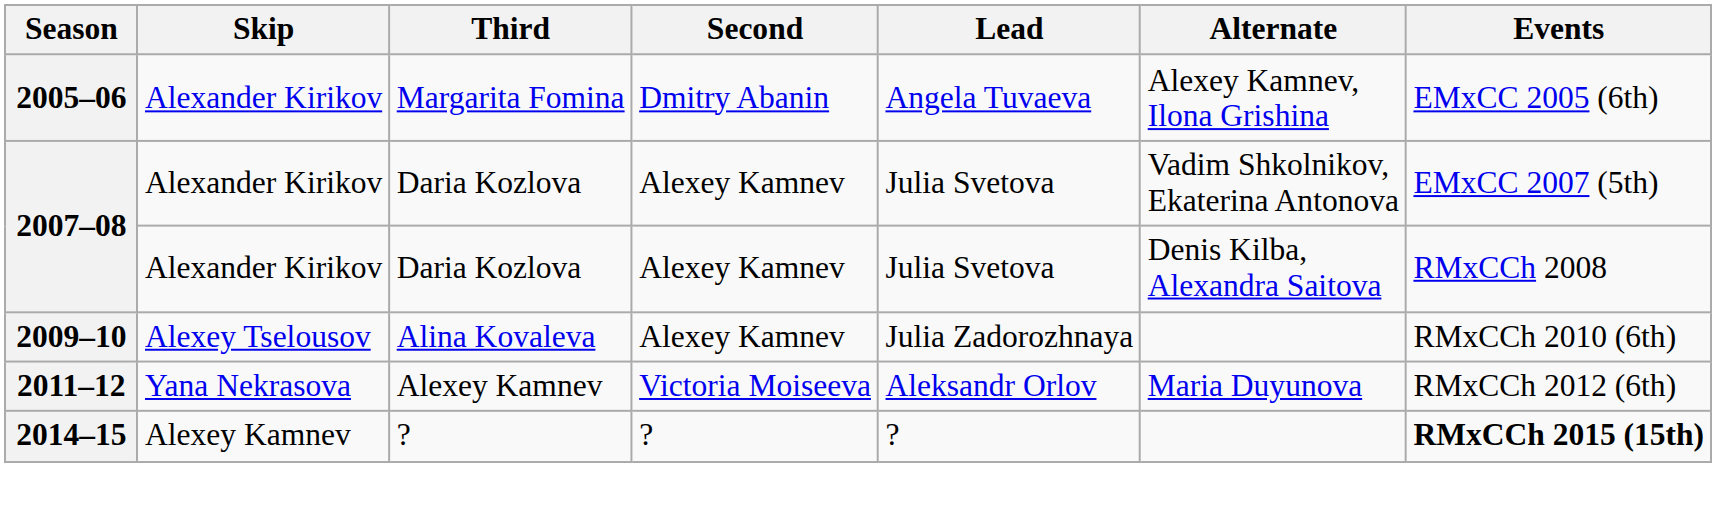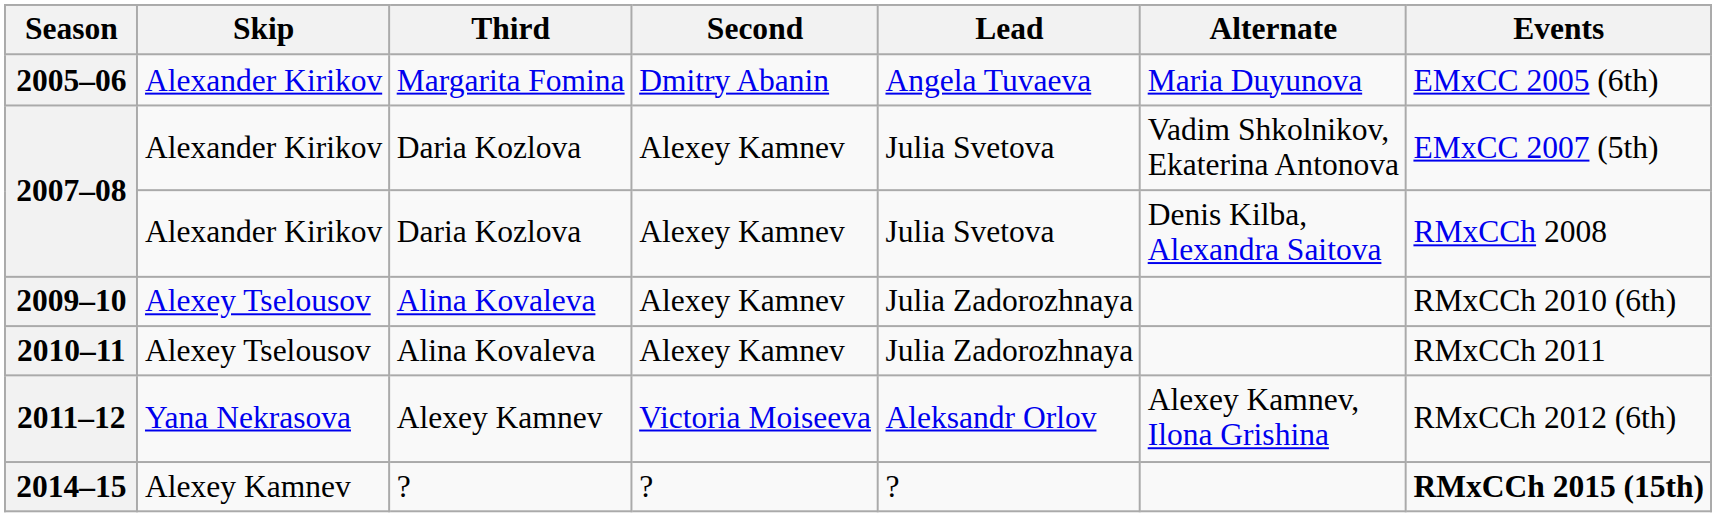 <table class="wikitable">
 <tr>
 <th scope="col" width=60>Season</th>
 <th scope="col">Skip</th>
 <th scope="col">Third</th>
 <th scope="col">Second</th>
 <th scope="col">Lead</th>
 <th scope="col">Alternate</th>
 <th scope="col">Events</th>
 </tr>
 <tr>
 <th scope="row">2005–06</th>
 <td><a href='#'>Alexander Kirikov</a></td>
 <td><a href='#'>Margarita Fomina</a></td>
 <td><a href='#'>Dmitry Abanin</a></td>
 <td><a href='#'>Angela Tuvaeva</a></td>
-<td>Alexey Kamnev,<br><a href='#'>Ilona Grishina</a></td>
+<td><a href='#'>Maria Duyunova</a></td>
 <td><a href='#'>EMxCC 2005</a> (6th)</td>
 </tr>
 <tr>
 <th scope="row" rowspan=2>2007–08</th>
 <td>Alexander Kirikov</td>
 <td>Daria Kozlova</td>
 <td>Alexey Kamnev</td>
 <td>Julia Svetova</td>
 <td>Vadim Shkolnikov,<br>Ekaterina Antonova</td>
 <td><a href='#'>EMxCC 2007</a> (5th)</td>
 </tr>
 <tr>
 <td>Alexander Kirikov</td>
 <td>Daria Kozlova</td>
 <td>Alexey Kamnev</td>
 <td>Julia Svetova</td>
 <td>Denis Kilba,<br><a href='#'>Alexandra Saitova</a></td>
 <td><a href='#'>RMxCCh</a> 2008 </td>
 </tr>
 <tr>
 <th scope="row">2009–10</th>
 <td><a href='#'>Alexey Tselousov</a></td>
 <td><a href='#'>Alina Kovaleva</a></td>
 <td>Alexey Kamnev</td>
 <td>Julia Zadorozhnaya</td>
 <td></td>
 <td>RMxCCh 2010 (6th)</td>
 </tr>
 <tr>
+<th scope="row">2010–11</th>
+<td>Alexey Tselousov</td>
+<td>Alina Kovaleva</td>
+<td>Alexey Kamnev</td>
+<td>Julia Zadorozhnaya</td>
+<td></td>
+<td>RMxCCh 2011 </td>
+</tr>
+<tr>
 <th scope="row">2011–12</th>
 <td><a href='#'>Yana Nekrasova</a></td>
 <td>Alexey Kamnev</td>
 <td><a href='#'>Victoria Moiseeva</a></td>
 <td><a href='#'>Aleksandr Orlov</a></td>
-<td><a href='#'>Maria Duyunova</a></td>
+<td>Alexey Kamnev,<br><a href='#'>Ilona Grishina</a></td>
 <td>RMxCCh 2012 (6th)</td>
 </tr>
 <tr>
 <th scope="row">2014–15</th>
 <td>Alexey Kamnev</td>
 <td>?</td>
 <td>?</td>
 <td>?</td>
 <td></td>
 <td><strong>RMxCCh 2015 (15th)</strong></td>
 </tr>
 </table>
